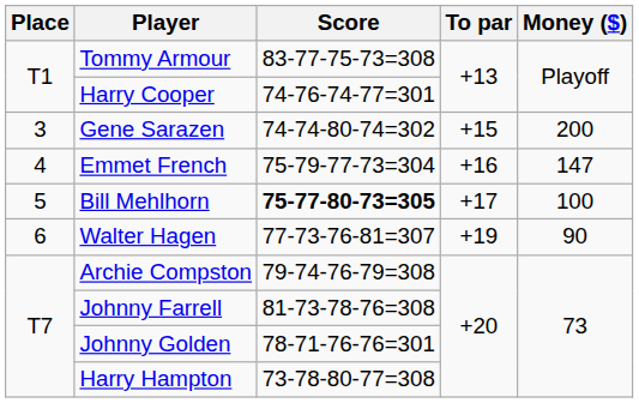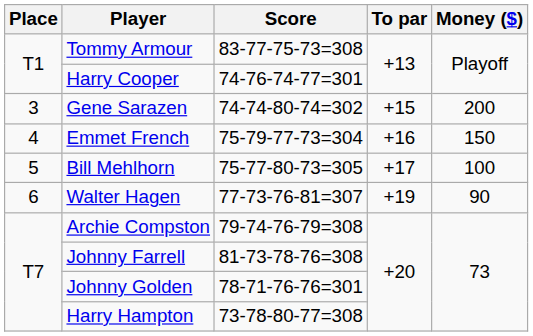 <table class=wikitable>
 <tr>
 <th>Place</th>
 <th>Player</th>
 <th>Score</th>
 <th>To par</th>
 <th>Money (<a href='#'>$</a>)</th>
 </tr>
 <tr>
 <td align=center rowspan=2>T1</td>
 <td> <a href='#'>Tommy Armour</a></td>
 <td>83-77-75-73=308</td>
 <td rowspan=2 align=center>+13</td>
 <td rowspan=2 align=center>Playoff</td>
 </tr>
 <tr>
 <td> <a href='#'>Harry Cooper</a></td>
 <td>74-76-74-77=301</td>
 </tr>
 <tr>
 <td align=center>3</td>
 <td> <a href='#'>Gene Sarazen</a></td>
 <td>74-74-80-74=302</td>
 <td align=center>+15</td>
 <td align=center>200</td>
 </tr>
 <tr>
 <td align=center>4</td>
 <td> <a href='#'>Emmet French</a></td>
 <td>75-79-77-73=304</td>
 <td align=center>+16</td>
-<td align=center>147</td>
+<td align=center>150</td>
 </tr>
 <tr>
 <td align=center>5</td>
 <td> <a href='#'>Bill Mehlhorn</a></td>
-<td><strong>75-77-80-73=305</strong></td>
+<td>75-77-80-73=305</td>
 <td align=center>+17</td>
 <td align=center>100</td>
 </tr>
 <tr>
 <td align=center>6</td>
 <td> <a href='#'>Walter Hagen</a></td>
 <td>77-73-76-81=307</td>
 <td align=center>+19</td>
 <td align=center>90</td>
 </tr>
 <tr>
 <td rowspan=4 align=center>T7</td>
 <td> <a href='#'>Archie Compston</a></td>
 <td>79-74-76-79=308</td>
 <td rowspan=4 align=center>+20</td>
 <td rowspan=4 align=center>73</td>
 </tr>
 <tr>
 <td> <a href='#'>Johnny Farrell</a></td>
 <td>81-73-78-76=308</td>
 </tr>
 <tr>
 <td> <a href='#'>Johnny Golden</a></td>
 <td>78-71-76-76=301</td>
 </tr>
 <tr>
 <td> <a href='#'>Harry Hampton</a></td>
 <td>73-78-80-77=308</td>
 </tr>
 </table>
